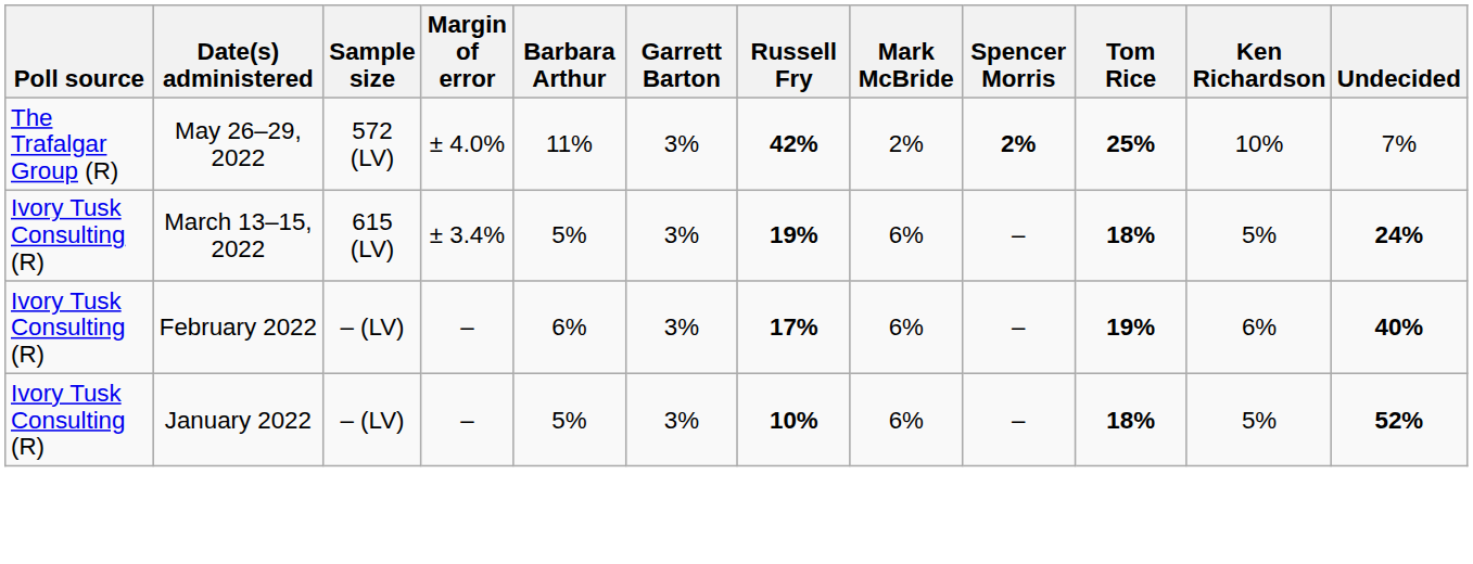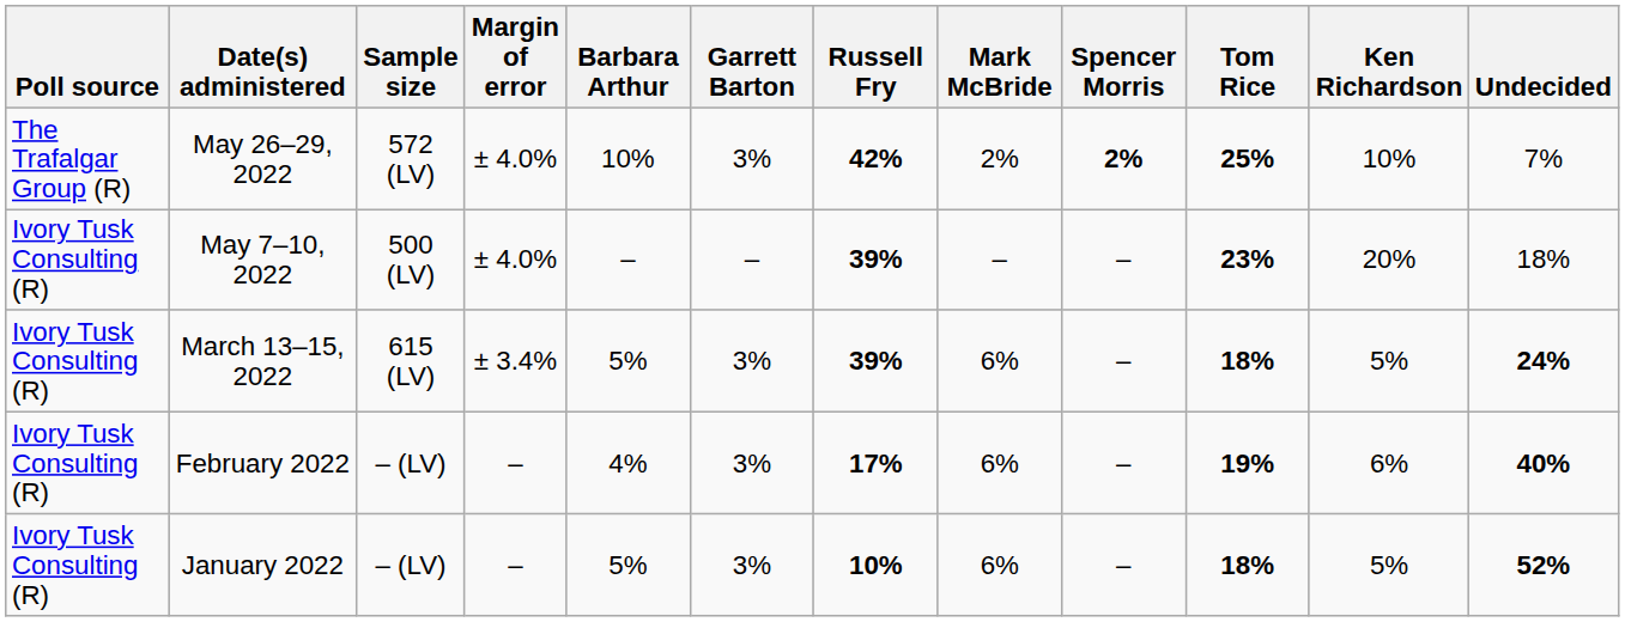 <table class="wikitable" style="font-size:90%;text-align:center;">
 <tr valign=bottom>
 <th>Poll source</th>
 <th>Date(s)<br>administered</th>
 <th>Sample<br>size</th>
 <th>Margin<br>of error</th>
 <th style="width:60px;">Barbara<br>Arthur</th>
 <th style="width:60px;">Garrett<br>Barton</th>
 <th style="width:60px;">Russell<br>Fry</th>
 <th style="width:60px;">Mark<br>McBride</th>
 <th style="width:60px;">Spencer<br>Morris</th>
 <th style="width:60px;">Tom<br>Rice</th>
 <th style="width:60px;">Ken<br>Richardson</th>
 <th>Undecided</th>
 </tr>
 <tr>
 <td style="text-align:left;"><a href='#'>The Trafalgar Group</a> (R)</td>
 <td>May 26–29, 2022</td>
 <td>572 (LV)</td>
 <td>± 4.0%</td>
-<td>11%</td>
+<td>10%</td>
 <td>3%</td>
 <td><strong>42%</strong></td>
 <td>2%</td>
 <td><strong>2%</strong></td>
 <td><strong>25%</strong></td>
 <td>10%</td>
 <td>7%</td>
 </tr>
 <tr>
 <td style="text-align:left;"><a href='#'>Ivory Tusk Consulting</a> (R)</td>
+<td>May 7–10, 2022</td>
+<td>500 (LV)</td>
+<td>± 4.0%</td>
+<td>–</td>
+<td>–</td>
+<td><strong>39%</strong></td>
+<td>–</td>
+<td>–</td>
+<td><strong>23%</strong></td>
+<td>20%</td>
+<td>18%</td>
+</tr>
+<tr>
+<td style="text-align:left;"><a href='#'>Ivory Tusk Consulting</a> (R)</td>
 <td>March 13–15, 2022</td>
 <td>615 (LV)</td>
 <td>± 3.4%</td>
 <td>5%</td>
 <td>3%</td>
-<td><strong>19%</strong></td>
+<td><strong>39%</strong></td>
 <td>6%</td>
 <td>–</td>
 <td><strong>18%</strong></td>
 <td>5%</td>
 <td><strong>24%</strong></td>
 </tr>
 <tr>
 <td style="text-align:left;"><a href='#'>Ivory Tusk Consulting</a> (R)</td>
 <td>February 2022</td>
 <td>– (LV)</td>
 <td>–</td>
-<td>6%</td>
+<td>4%</td>
 <td>3%</td>
 <td><strong>17%</strong></td>
 <td>6%</td>
 <td>–</td>
 <td><strong>19%</strong></td>
 <td>6%</td>
 <td><strong>40%</strong></td>
 </tr>
 <tr>
 <td style="text-align:left;"><a href='#'>Ivory Tusk Consulting</a> (R)</td>
 <td>January 2022</td>
 <td>– (LV)</td>
 <td>–</td>
 <td>5%</td>
 <td>3%</td>
 <td><strong>10%</strong></td>
 <td>6%</td>
 <td>–</td>
 <td><strong>18%</strong></td>
 <td>5%</td>
 <td><strong>52%</strong></td>
 </tr>
 </table>
